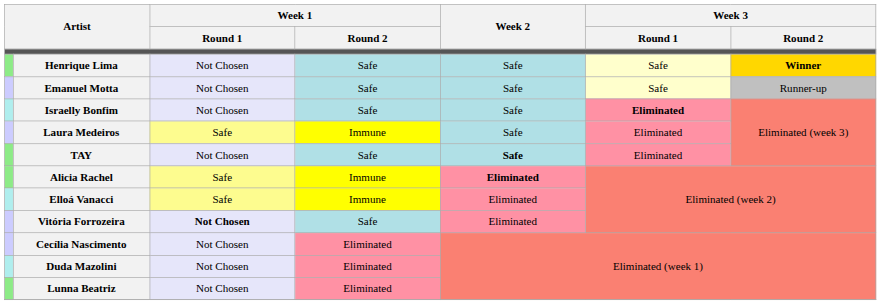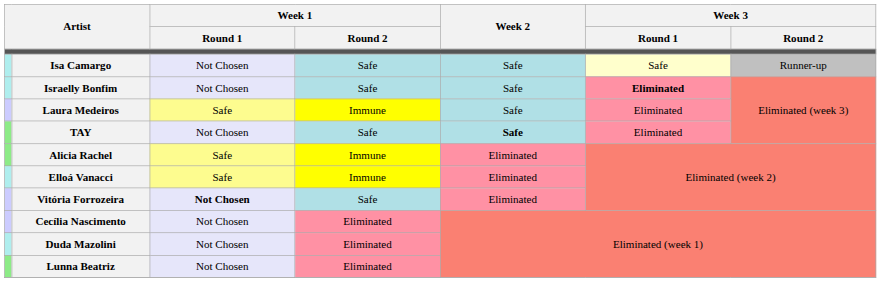 <table class="wikitable" style="text-align:center; line-height:25px; width:100%">
 <tr>
 <th rowspan=2 width=16.67% colspan=2>Artist</th>
 <th colspan=2 width=33.33%>Week 1</th>
 <th rowspan=2 width=16.67%>Week 2</th>
 <th colspan=2 width=33.33%>Week 3</th>
 </tr>
 <tr>
 <th width=16.67%%>Round 1</th>
 <th width=16.67%%>Round 2</th>
 <th width=16.67%%>Round 1</th>
 <th width=16.67%%>Round 2</th>
 </tr>
 <tr>
 <td colspan=7 bgcolor=555555></td>
 </tr>
 <tr>
-<td bgcolor=8DEB87></td>
-<th>Henrique Lima</th>
-<td bgcolor=E6E6FA>Not Chosen</td>
-<td bgcolor=B0E0E6>Safe</td>
-<td bgcolor=B0E0E6>Safe</td>
-<td bgcolor=FFFFCC>Safe</td>
-<td bgcolor=FFD700><strong>Winner</strong></td>
-</tr>
-<tr>
-<td bgcolor=CCCCFF width="1%"></td>
-<th>Emanuel Motta</th>
+<td bgcolor=AFEEEE></td>
+<th>Isa Camargo</th>
 <td bgcolor=E6E6FA>Not Chosen</td>
 <td bgcolor=B0E0E6>Safe</td>
 <td bgcolor=B0E0E6>Safe</td>
 <td bgcolor=FFFFCC>Safe</td>
 <td bgcolor=C0C0C0>Runner-up</td>
 </tr>
 <tr>
 <td bgcolor=AFEEEE></td>
 <th>Israelly Bonfim</th>
 <td bgcolor=E6E6FA>Not Chosen</td>
 <td bgcolor=B0E0E6>Safe</td>
 <td bgcolor=B0E0E6>Safe</td>
 <td bgcolor=FF91A4><strong>Eliminated</strong></td>
 <td bgcolor=FA8072 rowspan=3>Eliminated (week 3)</td>
 </tr>
 <tr>
 <td bgcolor=CCCCFF></td>
 <th>Laura Medeiros</th>
 <td bgcolor=FDFC8F>Safe</td>
 <td bgcolor=FFFF00>Immune</td>
 <td bgcolor=B0E0E6>Safe</td>
 <td bgcolor=FF91A4>Eliminated</td>
 </tr>
 <tr>
 <td bgcolor=8DEB87></td>
 <th>TAY</th>
 <td bgcolor=E6E6FA>Not Chosen</td>
 <td bgcolor=B0E0E6>Safe</td>
 <td bgcolor=B0E0E6><strong>Safe</strong></td>
 <td bgcolor=FF91A4>Eliminated</td>
 </tr>
 <tr>
 <td bgcolor=8DEB87></td>
 <th>Alicia Rachel</th>
 <td bgcolor=FDFC8F>Safe</td>
 <td bgcolor=FFFF00>Immune</td>
-<td bgcolor=FF91A4><strong>Eliminated</strong></td>
+<td bgcolor=FF91A4>Eliminated</td>
 <td bgcolor=FA8072 rowspan=3 colspan=2>Eliminated (week 2)</td>
 </tr>
 <tr>
 <td bgcolor=AFEEEE></td>
 <th>Elloá Vanacci</th>
 <td bgcolor=FDFC8F>Safe</td>
 <td bgcolor=FFFF00>Immune</td>
 <td bgcolor=FF91A4>Eliminated</td>
 </tr>
 <tr>
 <td bgcolor=CCCCFF></td>
 <th>Vitória Forrozeira</th>
 <td bgcolor=E6E6FA><strong>Not Chosen</strong></td>
 <td bgcolor=B0E0E6>Safe</td>
 <td bgcolor=FF91A4>Eliminated</td>
 </tr>
 <tr>
 <td bgcolor=CCCCFF></td>
 <th>Cecília Nascimento</th>
 <td bgcolor=E6E6FA>Not Chosen</td>
 <td bgcolor=FF91A4>Eliminated</td>
 <td bgcolor=FA8072 rowspan=3 colspan=3>Eliminated (week 1)</td>
 </tr>
 <tr>
 <td bgcolor=AFEEEE></td>
 <th>Duda Mazolini</th>
 <td bgcolor=E6E6FA>Not Chosen</td>
 <td bgcolor=FF91A4>Eliminated</td>
 </tr>
 <tr>
 <td bgcolor=8DEB87></td>
 <th>Lunna Beatriz</th>
 <td bgcolor=E6E6FA>Not Chosen</td>
 <td bgcolor=FF91A4>Eliminated</td>
 </tr>
 <tr>
 </tr>
 </table>
